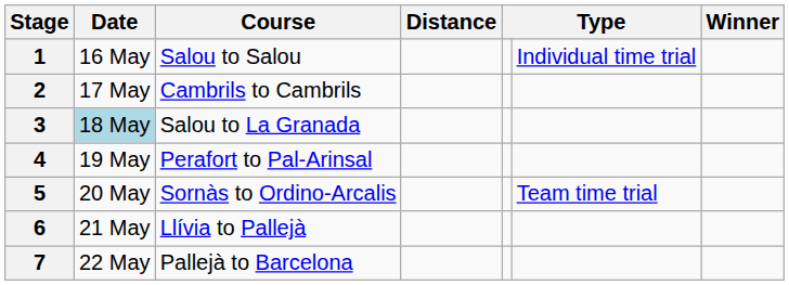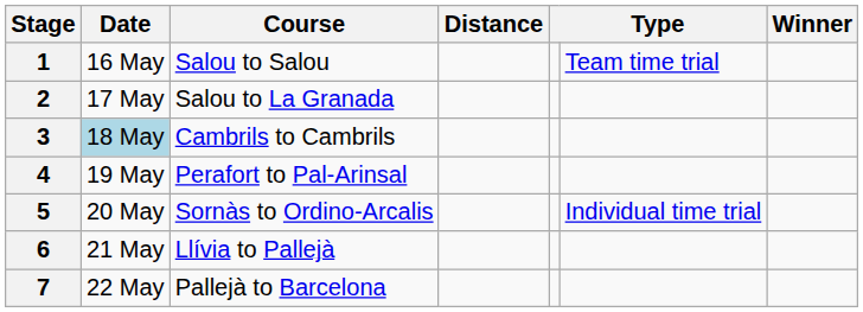 <table class="wikitable">
 <tr>
 <th scope="col">Stage</th>
 <th scope="col">Date</th>
 <th scope="col">Course</th>
 <th scope="col">Distance</th>
 <th scope="col" colspan="2">Type</th>
 <th scope="col">Winner</th>
 </tr>
 <tr>
 <th scope="row">1</th>
 <td style="text-align:right;">16 May</td>
 <td><a href='#'>Salou</a> to Salou</td>
 <td></td>
 <td></td>
-<td><a href='#'>Individual time trial</a></td>
+<td><a href='#'>Team time trial</a></td>
 <td></td>
 </tr>
 <tr>
 <th scope="row">2</th>
 <td style="text-align:right;">17 May</td>
-<td><a href='#'>Cambrils</a> to Cambrils</td>
+<td>Salou to <a href='#'>La Granada</a></td>
 <td></td>
 <td></td>
 <td></td>
 <td></td>
 </tr>
 <tr>
 <th scope="row">3</th>
 <td style="background: lightblue; text-align:right;">18 May</td>
-<td>Salou to <a href='#'>La Granada</a></td>
+<td><a href='#'>Cambrils</a> to Cambrils</td>
 <td></td>
 <td></td>
 <td></td>
 <td></td>
 </tr>
 <tr>
 <th scope="row">4</th>
 <td style="text-align:right;">19 May</td>
 <td><a href='#'>Perafort</a> to <a href='#'>Pal-Arinsal</a></td>
 <td></td>
 <td></td>
 <td></td>
 <td></td>
 </tr>
 <tr>
 <th scope="row">5</th>
 <td style="text-align:right;">20 May</td>
 <td><a href='#'>Sornàs</a> to <a href='#'>Ordino-Arcalis</a></td>
 <td></td>
 <td></td>
-<td><a href='#'>Team time trial</a></td>
+<td><a href='#'>Individual time trial</a></td>
 <td></td>
 </tr>
 <tr>
 <th scope="row">6</th>
 <td style="text-align:right;">21 May</td>
 <td><a href='#'>Llívia</a> to <a href='#'>Pallejà</a></td>
 <td></td>
 <td></td>
 <td></td>
 <td></td>
 </tr>
 <tr>
 <th scope="row">7</th>
 <td style="text-align:right;">22 May</td>
 <td>Pallejà to <a href='#'>Barcelona</a></td>
 <td></td>
 <td></td>
 <td></td>
 <td></td>
 </tr>
 </table>
